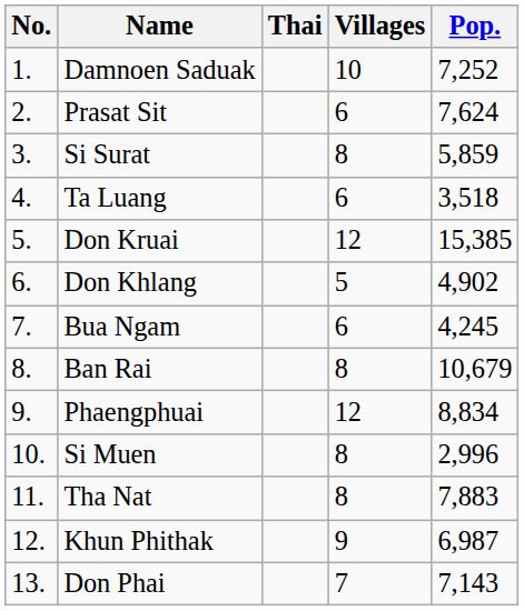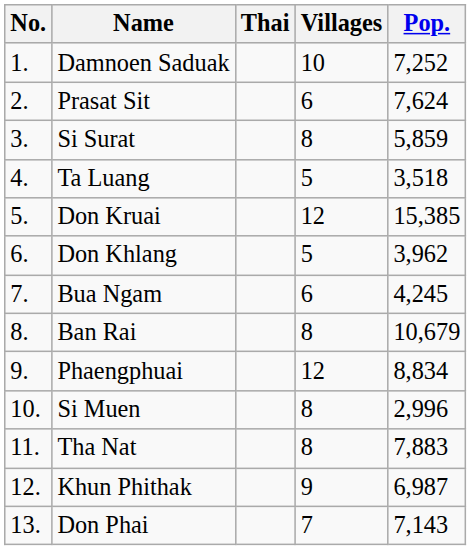 <table class="wikitable">
 <tr>
 <th>No.</th>
 <th>Name</th>
 <th>Thai</th>
 <th>Villages</th>
 <th><a href='#'>Pop.</a></th>
 </tr>
 <tr>
 <td>1.</td>
 <td>Damnoen Saduak</td>
 <td></td>
 <td>10</td>
 <td>7,252</td>
 </tr>
 <tr>
 <td>2.</td>
 <td>Prasat Sit</td>
 <td></td>
 <td>6</td>
 <td>7,624</td>
 </tr>
 <tr>
 <td>3.</td>
 <td>Si Surat</td>
 <td></td>
 <td>8</td>
 <td>5,859</td>
 </tr>
 <tr>
 <td>4.</td>
 <td>Ta Luang</td>
 <td></td>
-<td>6</td>
+<td>5</td>
 <td>3,518</td>
 </tr>
 <tr>
 <td>5.</td>
 <td>Don Kruai</td>
 <td></td>
 <td>12</td>
 <td>15,385</td>
 </tr>
 <tr>
 <td>6.</td>
 <td>Don Khlang</td>
 <td></td>
 <td>5</td>
-<td>4,902</td>
+<td>3,962</td>
 </tr>
 <tr>
 <td>7.</td>
 <td>Bua Ngam</td>
 <td></td>
 <td>6</td>
 <td>4,245</td>
 </tr>
 <tr>
 <td>8.</td>
 <td>Ban Rai</td>
 <td></td>
 <td>8</td>
 <td>10,679</td>
 </tr>
 <tr>
 <td>9.</td>
 <td>Phaengphuai</td>
 <td></td>
 <td>12</td>
 <td>8,834</td>
 </tr>
 <tr>
 <td>10.</td>
 <td>Si Muen</td>
 <td></td>
 <td>8</td>
 <td>2,996</td>
 </tr>
 <tr>
 <td>11.</td>
 <td>Tha Nat</td>
 <td></td>
 <td>8</td>
 <td>7,883</td>
 </tr>
 <tr>
 <td>12.</td>
 <td>Khun Phithak</td>
 <td></td>
 <td>9</td>
 <td>6,987</td>
 </tr>
 <tr>
 <td>13.</td>
 <td>Don Phai</td>
 <td></td>
 <td>7</td>
 <td>7,143</td>
 </tr>
 </table>
